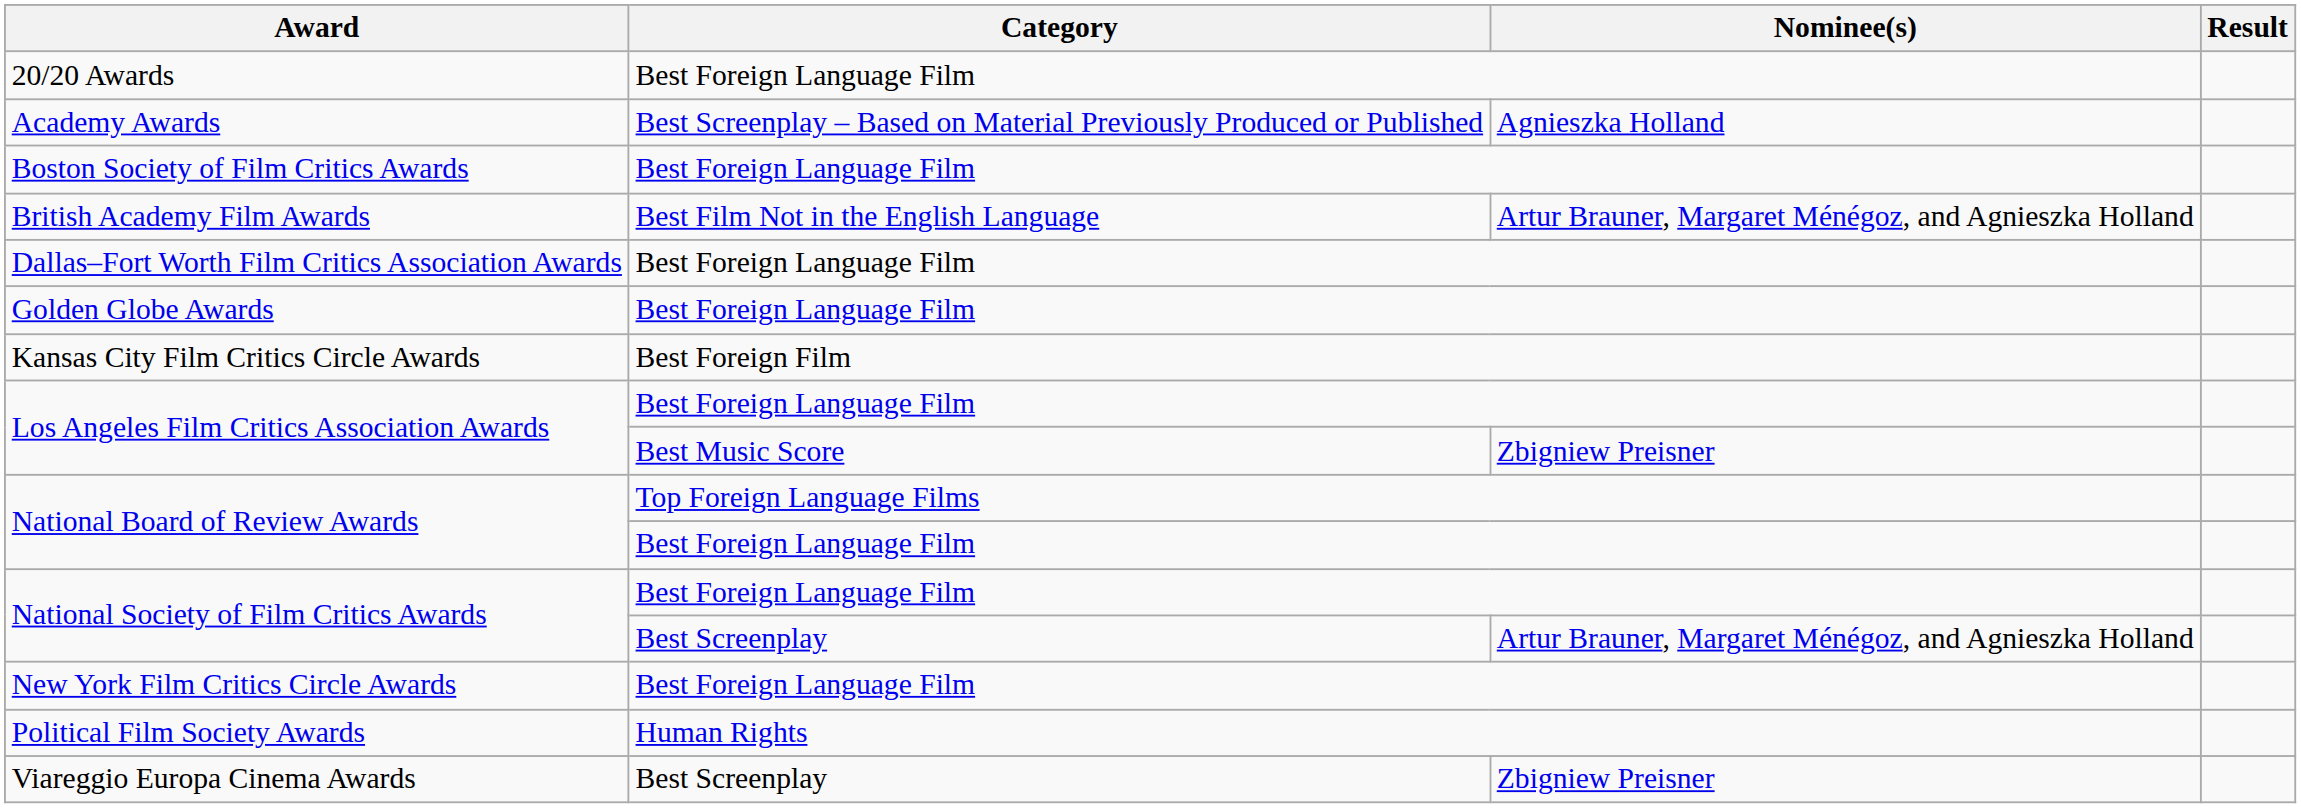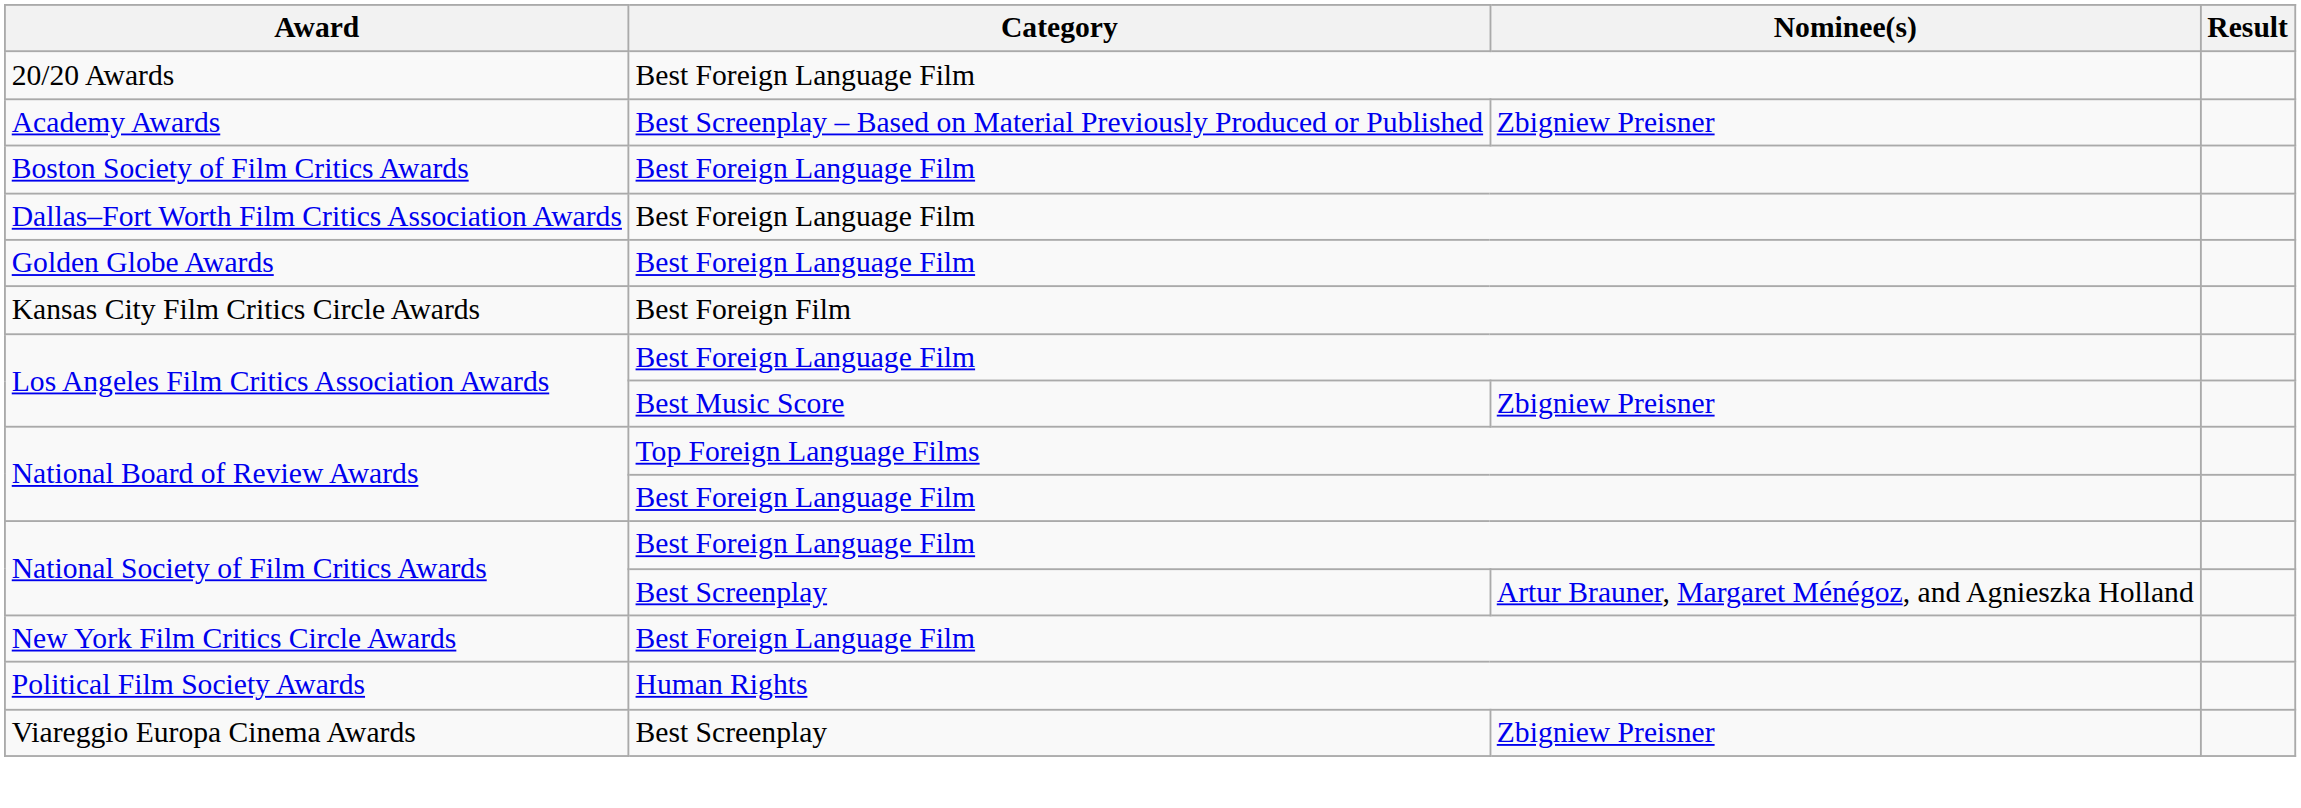 <table class="wikitable plainrowheaders">
 <tr>
 <th>Award</th>
 <th>Category</th>
 <th>Nominee(s)</th>
 <th>Result</th>
 </tr>
 <tr>
 <td>20/20 Awards</td>
 <td colspan="2">Best Foreign Language Film</td>
 <td></td>
 </tr>
 <tr>
 <td><a href='#'>Academy Awards</a></td>
 <td><a href='#'>Best Screenplay – Based on Material Previously Produced or Published</a></td>
-<td><a href='#'>Agnieszka Holland</a></td>
+<td><a href='#'>Zbigniew Preisner</a></td>
 <td></td>
 </tr>
 <tr>
 <td><a href='#'>Boston Society of Film Critics Awards</a></td>
 <td colspan="2"><a href='#'>Best Foreign Language Film</a></td>
-<td></td>
-</tr>
-<tr>
-<td><a href='#'>British Academy Film Awards</a></td>
-<td><a href='#'>Best Film Not in the English Language</a></td>
-<td><a href='#'>Artur Brauner</a>, <a href='#'>Margaret Ménégoz</a>, and Agnieszka Holland</td>
 <td></td>
 </tr>
 <tr>
 <td><a href='#'>Dallas–Fort Worth Film Critics Association Awards</a></td>
 <td colspan="2">Best Foreign Language Film</td>
 <td></td>
 </tr>
 <tr>
 <td><a href='#'>Golden Globe Awards</a></td>
 <td colspan="2"><a href='#'>Best Foreign Language Film</a></td>
 <td></td>
 </tr>
 <tr>
 <td>Kansas City Film Critics Circle Awards</td>
 <td colspan="2">Best Foreign Film</td>
 <td></td>
 </tr>
 <tr>
 <td rowspan="2"><a href='#'>Los Angeles Film Critics Association Awards</a></td>
 <td colspan="2"><a href='#'>Best Foreign Language Film</a></td>
 <td></td>
 </tr>
 <tr>
 <td><a href='#'>Best Music Score</a></td>
 <td><a href='#'>Zbigniew Preisner</a></td>
 <td></td>
 </tr>
 <tr>
 <td rowspan="2"><a href='#'>National Board of Review Awards</a></td>
 <td colspan="2"><a href='#'>Top Foreign Language Films</a></td>
 <td></td>
 </tr>
 <tr>
 <td colspan="2"><a href='#'>Best Foreign Language Film</a></td>
 <td></td>
 </tr>
 <tr>
 <td rowspan="2"><a href='#'>National Society of Film Critics Awards</a></td>
 <td colspan="2"><a href='#'>Best Foreign Language Film</a></td>
 <td></td>
 </tr>
 <tr>
 <td><a href='#'>Best Screenplay</a></td>
 <td><a href='#'>Artur Brauner</a>, <a href='#'>Margaret Ménégoz</a>, and Agnieszka Holland</td>
 <td></td>
 </tr>
 <tr>
 <td><a href='#'>New York Film Critics Circle Awards</a></td>
 <td colspan="2"><a href='#'>Best Foreign Language Film</a></td>
 <td></td>
 </tr>
 <tr>
 <td><a href='#'>Political Film Society Awards</a></td>
 <td colspan="2"><a href='#'>Human Rights</a></td>
 <td></td>
 </tr>
 <tr>
 <td>Viareggio Europa Cinema Awards</td>
 <td>Best Screenplay</td>
 <td><a href='#'>Zbigniew Preisner</a></td>
 <td></td>
 </tr>
 </table>
